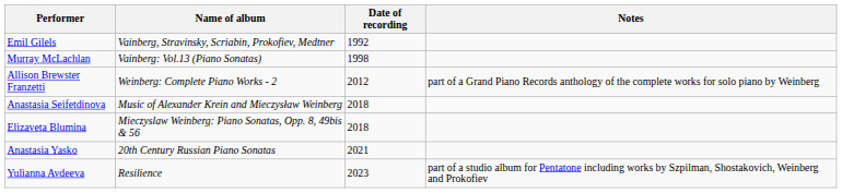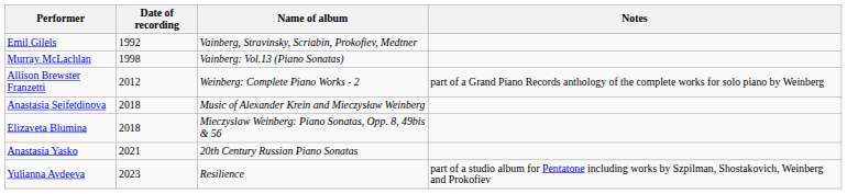 <table class="wikitable">
 <tr>
 <th>Performer</th>
+<th>Date of recording</th>
 <th>Name of album</th>
-<th>Date of recording</th>
 <th>Notes</th>
 </tr>
 <tr>
 <td><a href='#'>Emil Gilels</a></td>
+<td>1992</td>
 <td><em>Vainberg, Stravinsky, Scriabin, Prokofiev, Medtner</em></td>
-<td>1992</td>
 <td></td>
 </tr>
 <tr>
 <td><a href='#'>Murray McLachlan</a></td>
+<td>1998</td>
 <td><em>Vainberg: Vol.13 (Piano Sonatas)</em></td>
-<td>1998</td>
 <td></td>
 </tr>
 <tr>
 <td><a href='#'>Allison Brewster Franzetti</a></td>
+<td>2012</td>
 <td><em>Weinberg: Complete Piano Works - 2</em></td>
-<td>2012</td>
 <td>part of a Grand Piano Records anthology of the complete works for solo piano by Weinberg</td>
 </tr>
 <tr>
 <td><a href='#'>Anastasia Seifetdinova</a></td>
+<td>2018</td>
 <td><em>Music of Alexander Krein and Mieczysław Weinberg</em></td>
-<td>2018</td>
 <td></td>
 </tr>
 <tr>
 <td><a href='#'>Elizaveta Blumina</a></td>
+<td>2018</td>
 <td><em>Mieczyslaw Weinberg: Piano Sonatas, Opp. 8, 49bis & 56</em></td>
-<td>2018</td>
 <td></td>
 </tr>
 <tr>
 <td><a href='#'>Anastasia Yasko</a></td>
+<td>2021</td>
 <td><em>20th Century Russian Piano Sonatas</em></td>
-<td>2021</td>
 <td></td>
 </tr>
 <tr>
 <td><a href='#'>Yulianna Avdeeva</a></td>
+<td>2023</td>
 <td><em>Resilience</em></td>
-<td>2023</td>
 <td>part of a studio album for <a href='#'>Pentatone</a> including works by Szpilman, Shostakovich, Weinberg and Prokofiev</td>
 </tr>
 </table>
